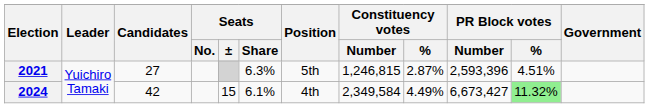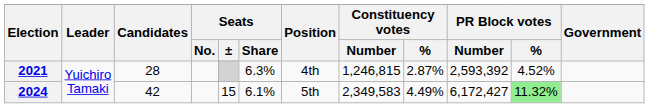 <table class="wikitable sortable">
 <tr>
 </tr>
 <tr>
 <th rowspan=2>Election</th>
 <th rowspan=2>Leader</th>
 <th rowspan=2>Candidates</th>
 <th colspan=3>Seats</th>
 <th rowspan=2>Position</th>
 <th colspan=2>Constituency votes</th>
 <th colspan=2>PR Block votes</th>
 <th rowspan=2>Government</th>
 </tr>
 <tr>
 <th>No.</th>
 <th>±</th>
 <th>Share</th>
 <th>Number</th>
 <th>%</th>
 <th>Number</th>
 <th>%</th>
 </tr>
 <tr style="text-align:center;">
 <th><a href='#'>2021</a></th>
 <td rowspan=2><a href='#'>Yuichiro Tamaki</a></td>
-<td>27</td>
+<td>28</td>
 <td></td>
 <td bgcolor="lightgrey"></td>
 <td>6.3%</td>
-<td>5th</td>
+<td> 4th</td>
 <td>1,246,815</td>
 <td>2.87%</td>
-<td>2,593,396</td>
-<td>4.51%</td>
+<td>2,593,392</td>
+<td>4.52%</td>
 <td></td>
 </tr>
 <tr style="text-align:center;">
 <th><a href='#'>2024</a></th>
 <td>42</td>
 <td></td>
 <td> 15</td>
 <td>6.1%</td>
-<td> 4th</td>
-<td>2,349,584</td>
+<td>5th</td>
+<td>2,349,583</td>
 <td>4.49%</td>
-<td>6,673,427</td>
+<td>6,172,427</td>
 <td style="background: lightgreen;">11.32%</td>
 <td></td>
 </tr>
 </table>
